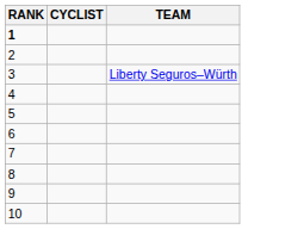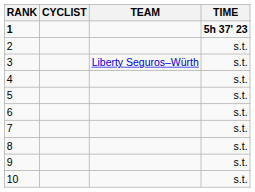 <table class=wikitable style="font-size:95%;">
 <tr>
 <th>RANK</th>
 <th>CYCLIST</th>
 <th>TEAM</th>
+<th>TIME</th>
 </tr>
 <tr>
 <td><strong>1</strong></td>
 <td><strong></strong></td>
 <td><strong></strong></td>
+<td align="right"><strong>5h 37' 23</strong></td>
 </tr>
 <tr>
 <td>2</td>
 <td></td>
 <td></td>
+<td align="right">s.t.</td>
 </tr>
 <tr>
 <td>3</td>
 <td></td>
 <td><a href='#'>Liberty Seguros–Würth</a></td>
+<td align="right">s.t.</td>
 </tr>
 <tr>
 <td>4</td>
 <td></td>
 <td></td>
+<td align="right">s.t.</td>
 </tr>
 <tr>
 <td>5</td>
 <td></td>
 <td></td>
+<td align="right">s.t.</td>
 </tr>
 <tr>
 <td>6</td>
 <td></td>
 <td></td>
+<td align="right">s.t.</td>
 </tr>
 <tr>
 <td>7</td>
 <td></td>
 <td></td>
+<td align="right">s.t.</td>
 </tr>
 <tr>
 <td>8</td>
 <td></td>
 <td></td>
+<td align="right">s.t.</td>
 </tr>
 <tr>
 <td>9</td>
 <td></td>
 <td></td>
+<td align="right">s.t.</td>
 </tr>
 <tr>
 <td>10</td>
 <td></td>
 <td></td>
+<td align="right">s.t.</td>
 </tr>
 </table>
